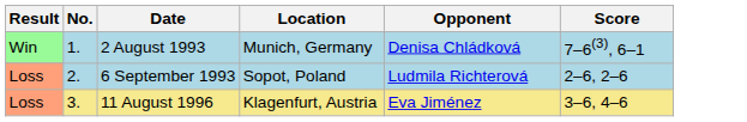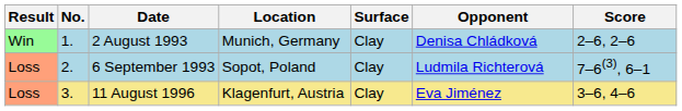 <table class="wikitable" style="font-size:97%;">
 <tr>
 <th>Result</th>
 <th>No.</th>
 <th>Date</th>
 <th width=130>Location</th>
+<th>Surface</th>
 <th width=160>Opponent</th>
 <th width=100>Score</th>
 </tr>
 <tr style="background:lightblue;">
 <td style="background:#98fb98;">Win</td>
 <td>1.</td>
 <td>2 August 1993</td>
 <td>Munich, Germany</td>
+<td>Clay</td>
 <td> <a href='#'>Denisa Chládková</a></td>
-<td>7–6<sup>(3)</sup>, 6–1</td>
+<td>2–6, 2–6</td>
 </tr>
 <tr style="background:lightblue;">
 <td style="background:#ffa07a;">Loss</td>
 <td>2.</td>
 <td>6 September 1993</td>
 <td>Sopot, Poland</td>
+<td>Clay</td>
 <td> <a href='#'>Ludmila Richterová</a></td>
-<td>2–6, 2–6</td>
+<td>7–6<sup>(3)</sup>, 6–1</td>
 </tr>
 <tr style="background:#f7e98e;">
 <td style="background:#ffa07a;">Loss</td>
 <td>3.</td>
 <td>11 August 1996</td>
 <td>Klagenfurt, Austria</td>
+<td>Clay</td>
 <td> <a href='#'>Eva Jiménez</a></td>
 <td>3–6, 4–6</td>
 </tr>
 </table>
